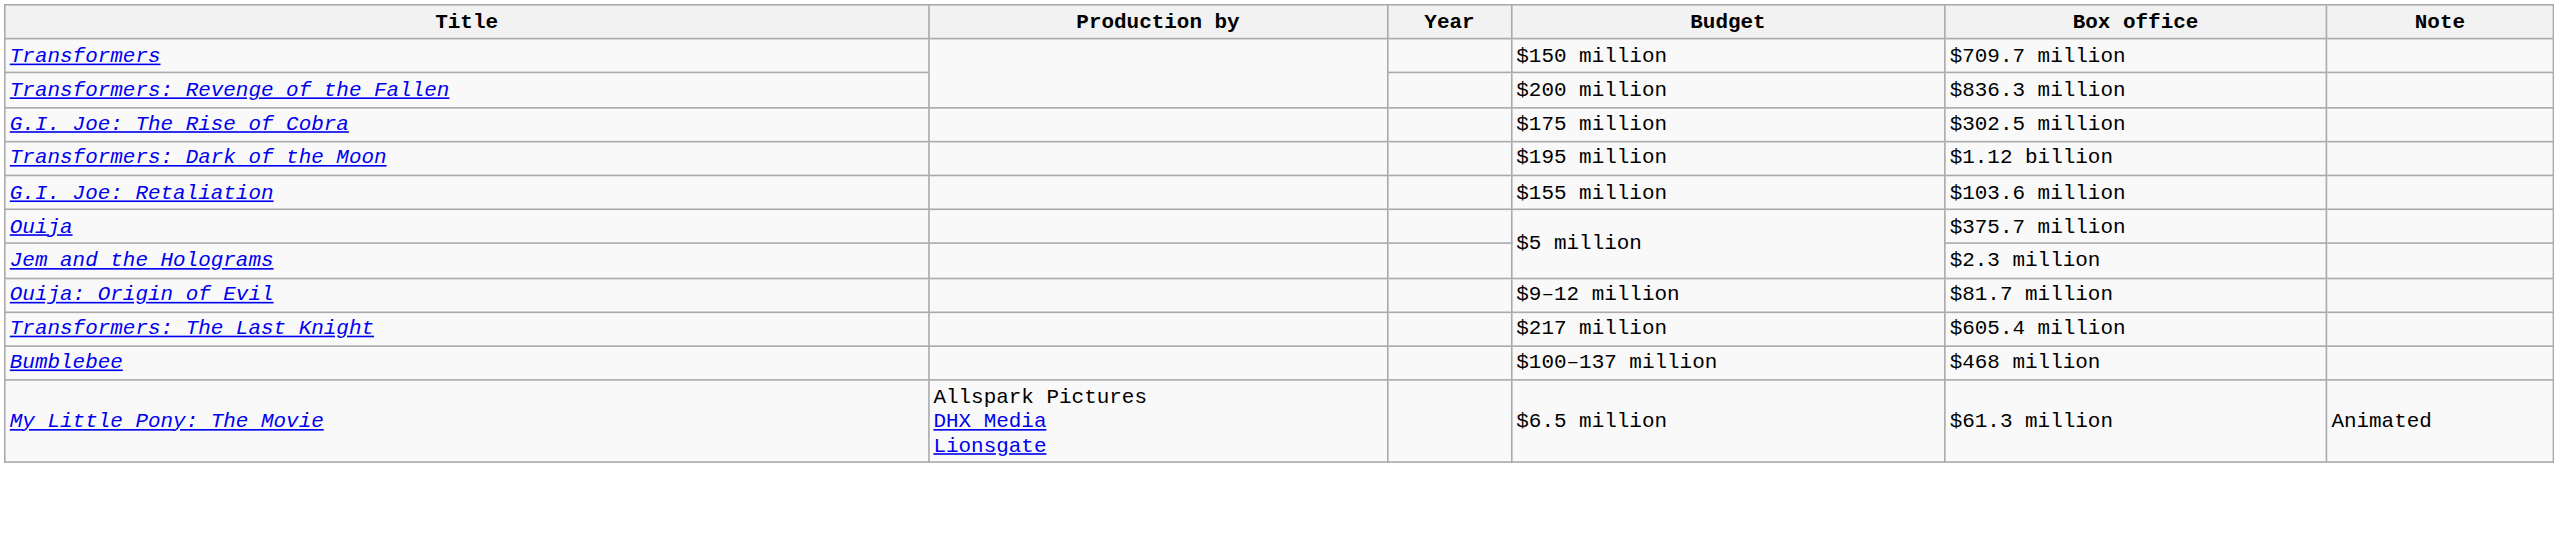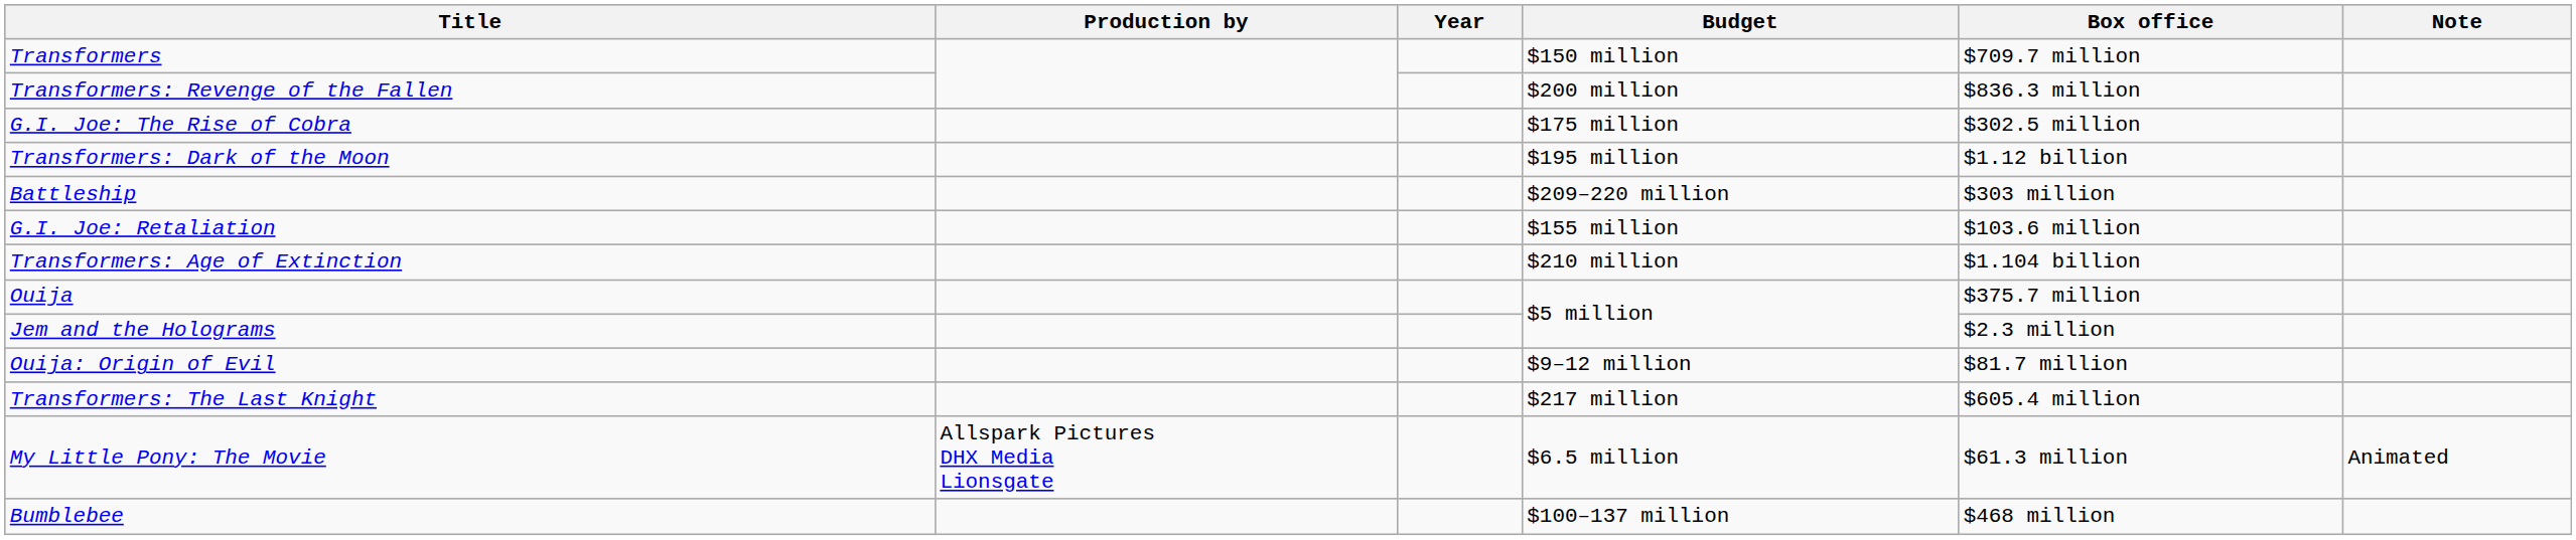 <table class="wikitable" style="text-align:left" width="100%">
 <tr>
 <th>Title</th>
 <th>Production by</th>
 <th>Year</th>
 <th>Budget</th>
 <th>Box office</th>
 <th>Note</th>
 </tr>
 <tr>
 <td><em><a href='#'>Transformers</a></em></td>
 <td rowspan="2"></td>
 <td></td>
 <td>$150 million</td>
 <td>$709.7 million</td>
 <td></td>
 </tr>
 <tr>
 <td><em><a href='#'>Transformers: Revenge of the Fallen</a></em></td>
 <td></td>
 <td>$200 million</td>
 <td>$836.3 million</td>
 <td></td>
 </tr>
 <tr>
 <td><em><a href='#'>G.I. Joe: The Rise of Cobra</a></em></td>
 <td></td>
 <td></td>
 <td>$175 million</td>
 <td>$302.5 million</td>
 <td></td>
 </tr>
 <tr>
 <td><em><a href='#'>Transformers: Dark of the Moon</a></em></td>
 <td></td>
 <td></td>
 <td>$195 million</td>
 <td>$1.12 billion</td>
 <td></td>
 </tr>
 <tr>
+<td><em><a href='#'>Battleship</a></em></td>
+<td></td>
+<td></td>
+<td>$209–220 million</td>
+<td>$303 million</td>
+<td></td>
+</tr>
+<tr>
 <td><em><a href='#'>G.I. Joe: Retaliation</a></em></td>
 <td></td>
 <td></td>
 <td>$155 million</td>
 <td>$103.6 million</td>
+<td></td>
+</tr>
+<tr>
+<td><em><a href='#'>Transformers: Age of Extinction</a></em></td>
+<td></td>
+<td></td>
+<td>$210 million</td>
+<td>$1.104 billion</td>
 <td></td>
 </tr>
 <tr>
 <td><em><a href='#'>Ouija</a></em></td>
 <td></td>
 <td></td>
 <td rowspan="2">$5 million</td>
 <td>$375.7 million</td>
 <td></td>
 </tr>
 <tr>
 <td><em><a href='#'>Jem and the Holograms</a></em></td>
 <td></td>
 <td></td>
 <td>$2.3 million</td>
 <td></td>
 </tr>
 <tr>
 <td><em><a href='#'>Ouija: Origin of Evil</a></em></td>
 <td></td>
 <td></td>
 <td>$9–12 million</td>
 <td>$81.7 million</td>
 <td></td>
 </tr>
 <tr>
 <td><em><a href='#'>Transformers: The Last Knight</a></em></td>
 <td></td>
 <td></td>
 <td>$217 million</td>
 <td>$605.4 million</td>
 <td></td>
 </tr>
 <tr>
+<td><em><a href='#'>My Little Pony: The Movie</a></em></td>
+<td>Allspark Pictures<br><a href='#'>DHX Media</a><br><a href='#'>Lionsgate</a></td>
+<td></td>
+<td>$6.5 million</td>
+<td>$61.3 million</td>
+<td>Animated</td>
+</tr>
+<tr>
 <td><em><a href='#'>Bumblebee</a></em></td>
 <td></td>
 <td></td>
 <td>$100–137 million</td>
 <td>$468 million</td>
 <td></td>
 </tr>
-<tr>
-<td><em><a href='#'>My Little Pony: The Movie</a></em></td>
-<td>Allspark Pictures<br><a href='#'>DHX Media</a><br><a href='#'>Lionsgate</a></td>
-<td></td>
-<td>$6.5 million</td>
-<td>$61.3 million</td>
-<td>Animated</td>
-</tr>
 </table>
